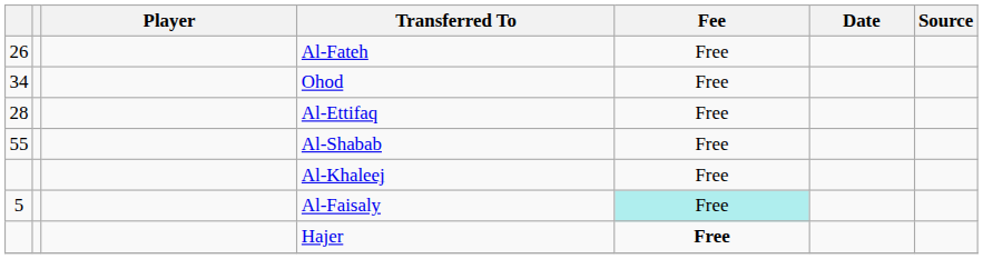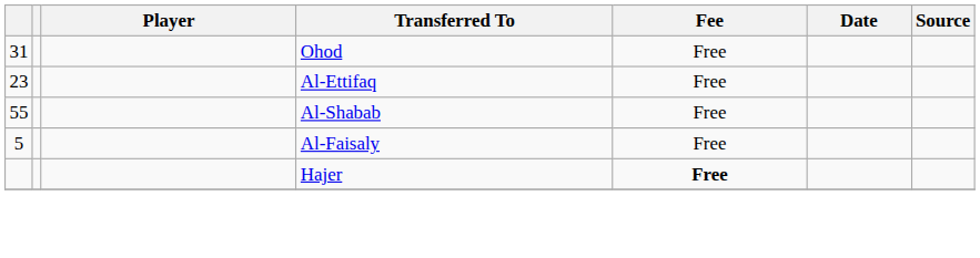 <table class="wikitable plainrowheaders sortable" style="font-size:95%">
 <tr>
 <th></th>
 <th></th>
 <th scope=col style="width:200px;"><strong>Player</strong></th>
 <th scope=col style="width:250px;"><strong>Transferred To</strong></th>
 <th scope=col style="width:150px;"><strong>Fee</strong></th>
 <th scope=col style="width:78px;"><strong>Date</strong></th>
 <th><strong>Source</strong></th>
 </tr>
 <tr>
-<td align=center>26</td>
-<td align=center></td>
-<td></td>
-<td> <a href='#'>Al-Fateh</a></td>
-<td align=center>Free</td>
-<td align=center></td>
-<td align=center></td>
-</tr>
-<tr>
-<td align=center>34</td>
+<td align=center>31</td>
 <td align=center></td>
 <td></td>
 <td> <a href='#'>Ohod</a></td>
 <td align=center>Free</td>
 <td align=center></td>
 <td align=center></td>
 </tr>
 <tr>
-<td align=center>28</td>
+<td align=center>23</td>
 <td align=center></td>
 <td></td>
 <td> <a href='#'>Al-Ettifaq</a></td>
 <td align=center>Free</td>
 <td align=center></td>
 <td align=center></td>
 </tr>
 <tr>
 <td align=center>55</td>
 <td align=center></td>
 <td></td>
 <td> <a href='#'>Al-Shabab</a></td>
 <td align=center>Free</td>
 <td align=center></td>
 <td align=center></td>
 </tr>
 <tr>
-<td align=center></td>
-<td align=center></td>
-<td></td>
-<td> <a href='#'>Al-Khaleej</a></td>
-<td align=center>Free</td>
-<td align=center></td>
-<td align=center></td>
-</tr>
-<tr>
 <td align=center>5</td>
 <td align=center></td>
 <td></td>
 <td> <a href='#'>Al-Faisaly</a></td>
-<td align=center style="background: paleturquoise;">Free</td>
+<td align=center>Free</td>
 <td align=center></td>
 <td align=center></td>
 </tr>
 <tr>
 <td align=center></td>
 <td align=center></td>
 <td></td>
 <td> <a href='#'>Hajer</a></td>
 <td align=center><strong>Free</strong></td>
 <td align=center></td>
 <td align=center></td>
 </tr>
 <tr>
 </tr>
 </table>
